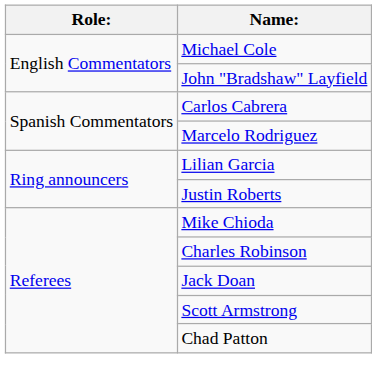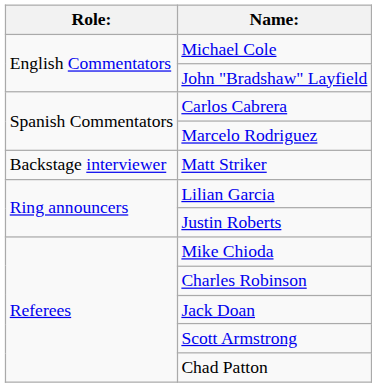 <table class=wikitable style="font-size:90%; margin: 0.5em 0 0.5em 1em; float: right; clear: right;">
 <tr>
 <th>Role:</th>
 <th>Name:</th>
 </tr>
 <tr>
 <td rowspan=2>English <a href='#'>Commentators</a></td>
 <td><a href='#'>Michael Cole</a></td>
 </tr>
 <tr>
 <td><a href='#'>John "Bradshaw" Layfield</a></td>
 </tr>
 <tr>
 <td rowspan=2>Spanish Commentators</td>
 <td><a href='#'>Carlos Cabrera</a></td>
 </tr>
 <tr>
 <td><a href='#'>Marcelo Rodriguez</a></td>
+</tr>
+<tr>
+<td>Backstage <a href='#'>interviewer</a></td>
+<td><a href='#'>Matt Striker</a></td>
 </tr>
 <tr>
 <td rowspan=2><a href='#'>Ring announcers</a></td>
 <td><a href='#'>Lilian Garcia</a></td>
 </tr>
 <tr>
 <td><a href='#'>Justin Roberts</a></td>
 </tr>
 <tr>
 <td rowspan=5><a href='#'>Referees</a></td>
 <td><a href='#'>Mike Chioda</a></td>
 </tr>
 <tr>
 <td><a href='#'>Charles Robinson</a></td>
 </tr>
 <tr>
 <td><a href='#'>Jack Doan</a></td>
 </tr>
 <tr>
 <td><a href='#'>Scott Armstrong</a></td>
 </tr>
 <tr>
 <td>Chad Patton</td>
 </tr>
 </table>
